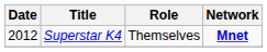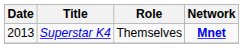 <table class="wikitable">
 <tr>
 <th>Date</th>
 <th>Title</th>
 <th>Role</th>
 <th>Network</th>
 </tr>
 <tr>
-<td align="center">2012</td>
+<td align="center">2013</td>
 <td align="center"><em><a href='#'>Superstar K4</a></em></td>
 <td align="center">Themselves</td>
 <td align="center"><strong><a href='#'>Mnet</a></strong></td>
 </tr>
 <tr>
 </tr>
 </table>
